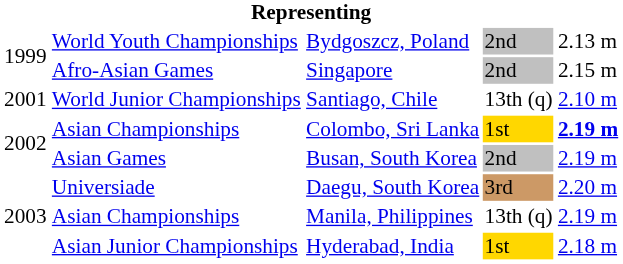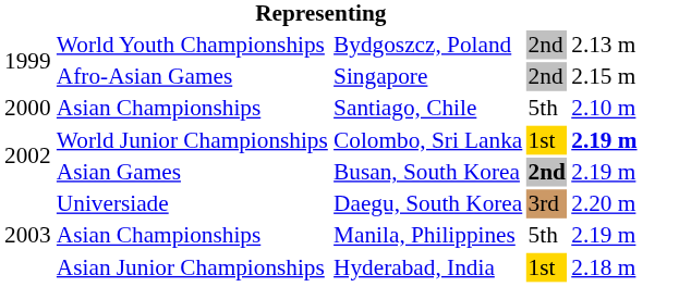 <table>
 <tr>
 <th colspan="5">Representing </th>
 </tr>
 <tr>
 <td rowspan=2>1999</td>
 <td><a href='#'>World Youth Championships</a></td>
 <td><a href='#'>Bydgoszcz, Poland</a></td>
 <td bgcolor=silver>2nd</td>
 <td>2.13 m</td>
 </tr>
 <tr>
 <td><a href='#'>Afro-Asian Games</a></td>
 <td><a href='#'>Singapore</a></td>
 <td bgcolor=silver>2nd</td>
 <td>2.15 m</td>
 </tr>
 <tr>
-<td>2001</td>
-<td><a href='#'>World Junior Championships</a></td>
+<td>2000</td>
+<td><a href='#'>Asian Championships</a></td>
 <td><a href='#'>Santiago, Chile</a></td>
-<td>13th (q)</td>
+<td>5th</td>
 <td><a href='#'>2.10 m</a></td>
 </tr>
 <tr>
 <td rowspan=2>2002</td>
-<td><a href='#'>Asian Championships</a></td>
+<td><a href='#'>World Junior Championships</a></td>
 <td><a href='#'>Colombo, Sri Lanka</a></td>
 <td bgcolor=gold>1st</td>
 <td><strong><a href='#'>2.19 m</a></strong></td>
 </tr>
 <tr>
 <td><a href='#'>Asian Games</a></td>
 <td><a href='#'>Busan, South Korea</a></td>
-<td bgcolor=silver>2nd</td>
+<td bgcolor=silver><strong>2nd</strong></td>
 <td><a href='#'>2.19 m</a></td>
 </tr>
 <tr>
 <td rowspan=3>2003</td>
 <td><a href='#'>Universiade</a></td>
 <td><a href='#'>Daegu, South Korea</a></td>
 <td bgcolor=cc9966>3rd</td>
 <td><a href='#'>2.20 m</a></td>
 </tr>
 <tr>
 <td><a href='#'>Asian Championships</a></td>
 <td><a href='#'>Manila, Philippines</a></td>
-<td>13th (q)</td>
+<td>5th</td>
 <td><a href='#'>2.19 m</a></td>
 </tr>
 <tr>
 <td><a href='#'>Asian Junior Championships</a></td>
 <td><a href='#'>Hyderabad, India</a></td>
 <td bgcolor=gold>1st</td>
 <td><a href='#'>2.18 m</a></td>
 </tr>
 </table>
